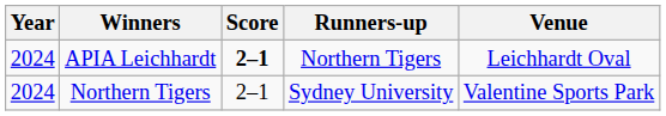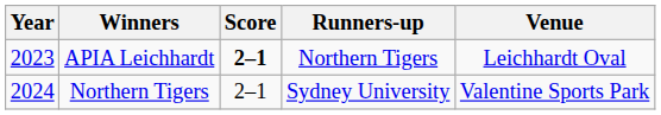 <table class="wikitable" style="text-align:center">
 <tr>
 <th>Year</th>
 <th>Winners</th>
 <th>Score</th>
 <th>Runners-up</th>
 <th>Venue</th>
 </tr>
 <tr>
-<td><a href='#'>2024</a></td>
+<td><a href='#'>2023</a></td>
 <td><a href='#'>APIA Leichhardt</a></td>
 <td><strong>2–1</strong></td>
 <td><a href='#'>Northern Tigers</a></td>
 <td><a href='#'>Leichhardt Oval</a></td>
 </tr>
 <tr>
 <td><a href='#'>2024</a></td>
 <td><a href='#'>Northern Tigers</a></td>
 <td>2–1</td>
 <td><a href='#'>Sydney University</a></td>
 <td><a href='#'>Valentine Sports Park</a></td>
 </tr>
 </table>
